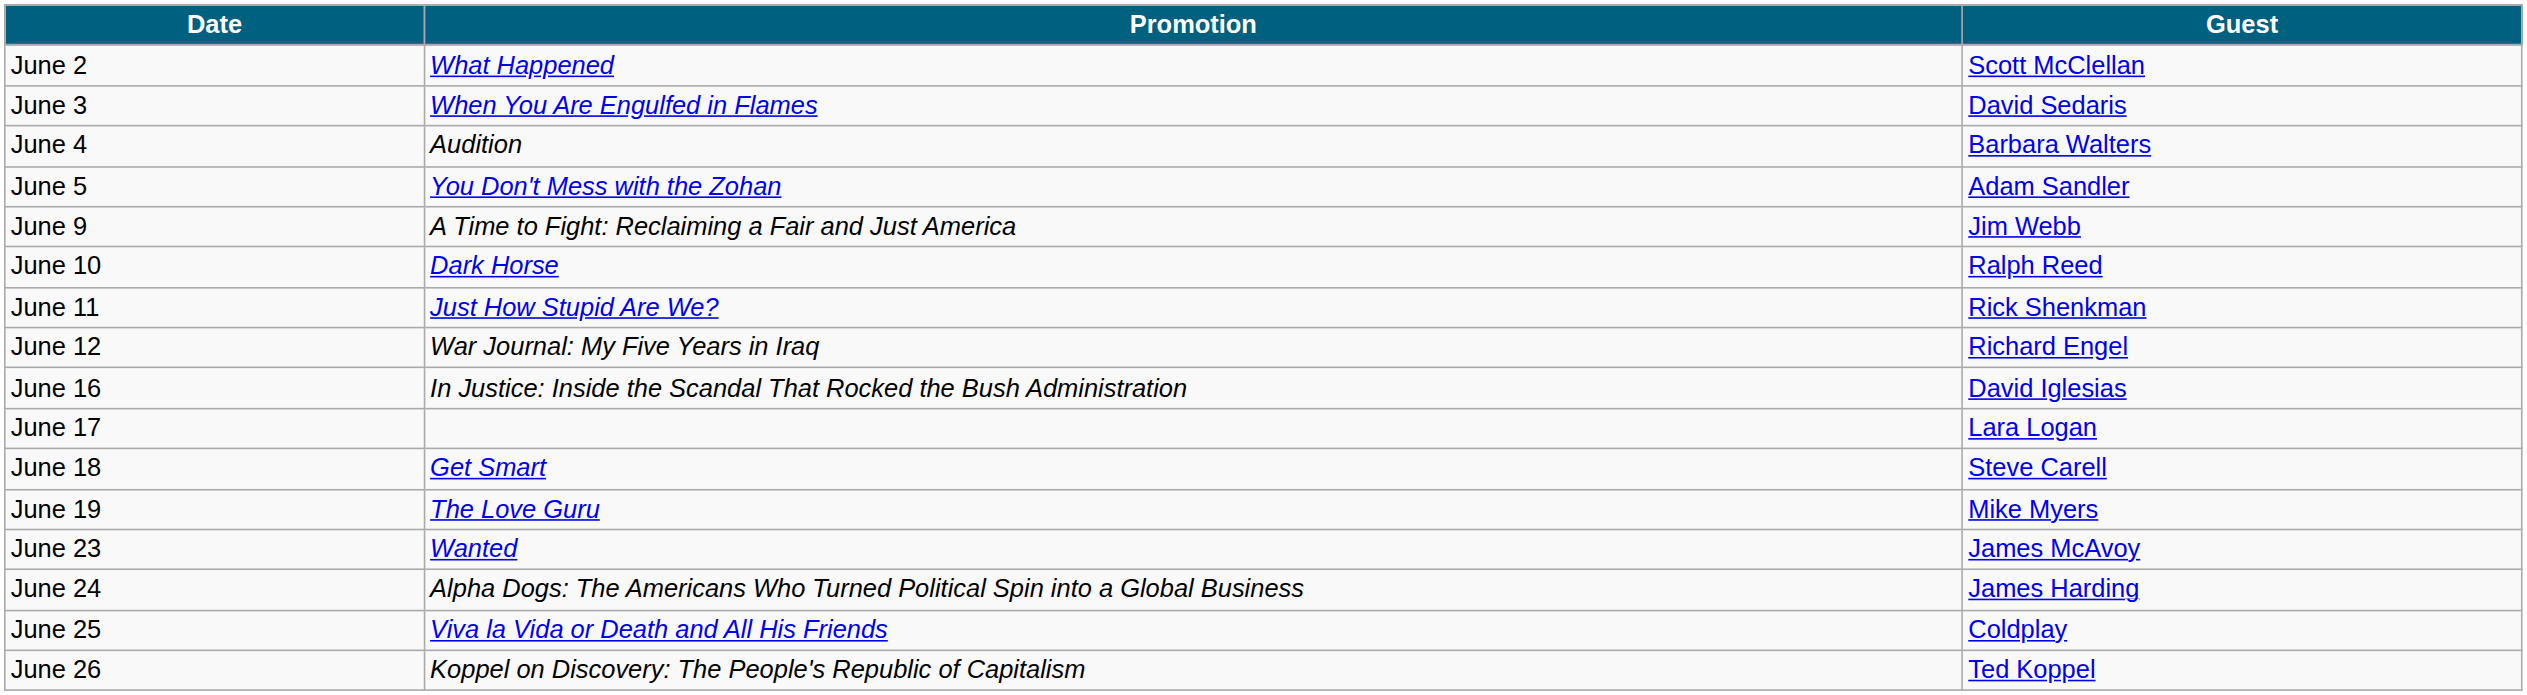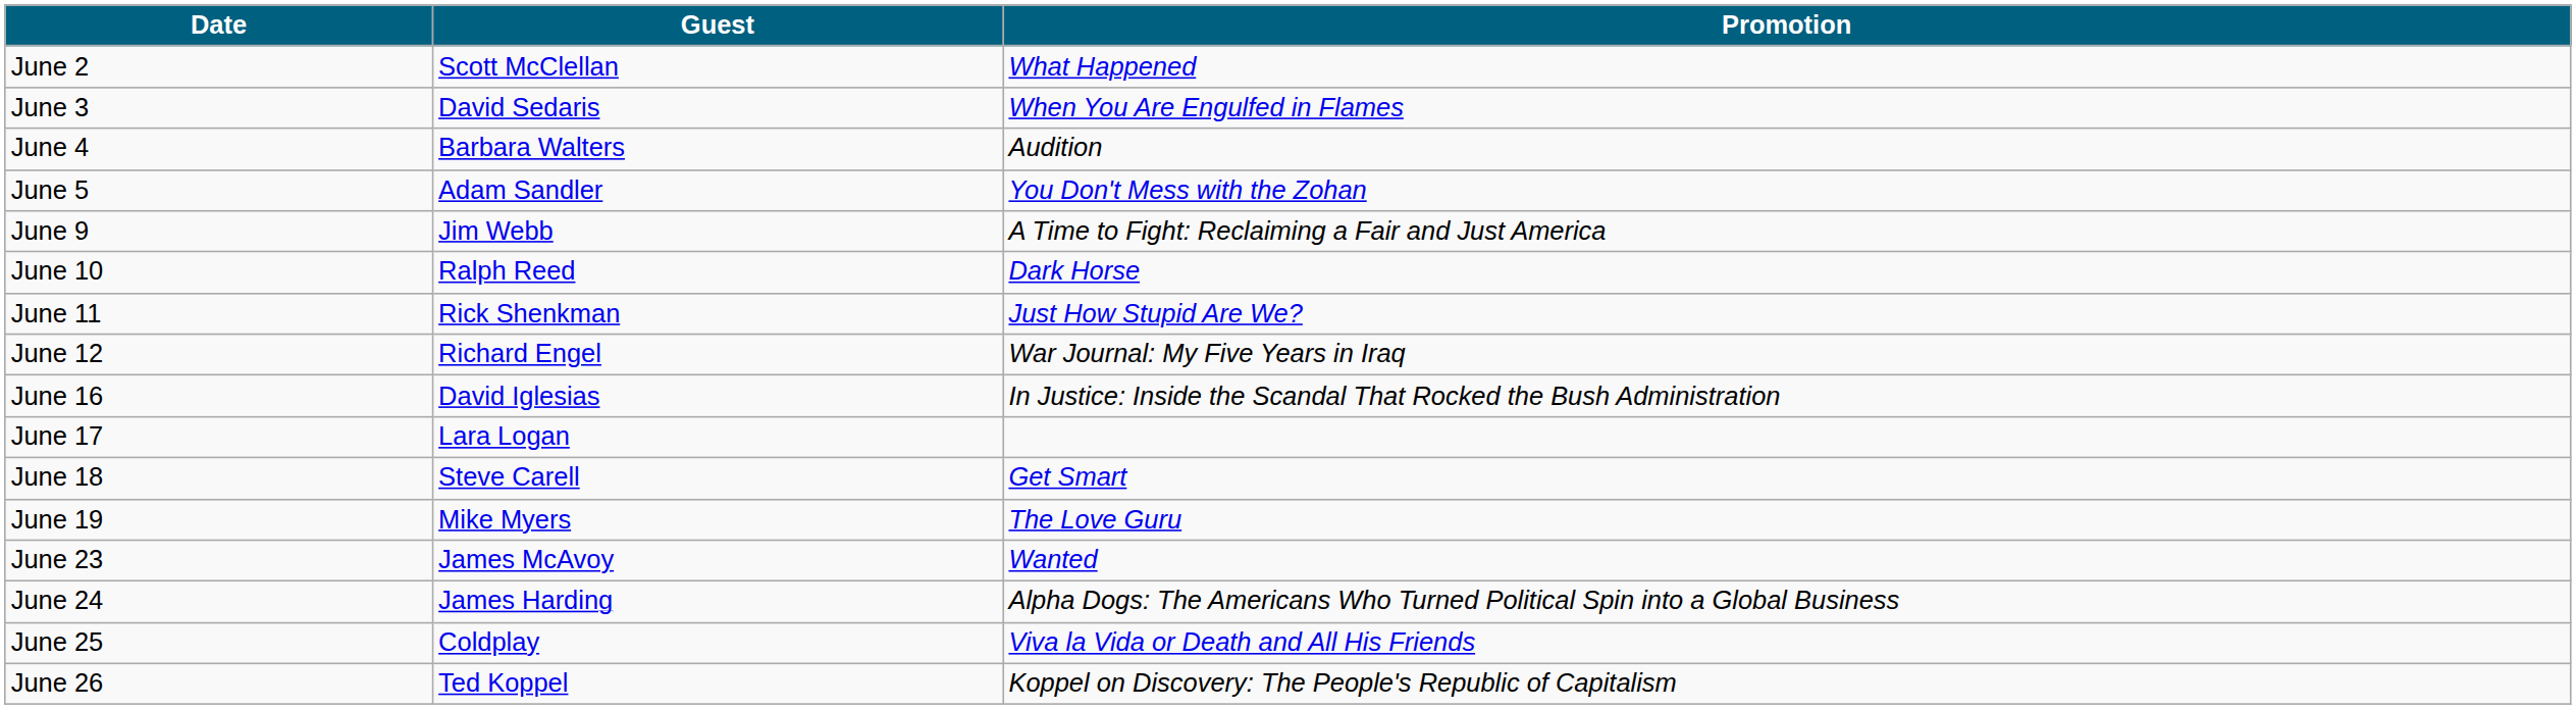 <table class="wikitable" width="100%">
 <tr>
 <th width="15%" style="background:#006080; color:#FFFFFF">Date</th>
+<th width="20%" style="background:#006080; color:#FFFFFF">Guest</th>
 <th width="55%" style="background:#006080; color:#FFFFFF">Promotion</th>
-<th width="20%" style="background:#006080; color:#FFFFFF">Guest</th>
 </tr>
 <tr>
 <td>June 2</td>
+<td><a href='#'>Scott McClellan</a></td>
 <td><em><a href='#'>What Happened</a></em></td>
-<td><a href='#'>Scott McClellan</a></td>
 </tr>
 <tr>
 <td>June 3</td>
+<td><a href='#'>David Sedaris</a></td>
 <td><em><a href='#'>When You Are Engulfed in Flames</a></em></td>
-<td><a href='#'>David Sedaris</a></td>
 </tr>
 <tr>
 <td>June 4</td>
+<td><a href='#'>Barbara Walters</a></td>
 <td><em>Audition</em></td>
-<td><a href='#'>Barbara Walters</a></td>
 </tr>
 <tr>
 <td>June 5</td>
+<td><a href='#'>Adam Sandler</a></td>
 <td><em><a href='#'>You Don't Mess with the Zohan</a></em></td>
-<td><a href='#'>Adam Sandler</a></td>
 </tr>
 <tr>
 <td>June 9</td>
+<td><a href='#'>Jim Webb</a></td>
 <td><em>A Time to Fight: Reclaiming a Fair and Just America</em></td>
-<td><a href='#'>Jim Webb</a></td>
 </tr>
 <tr>
 <td>June 10</td>
+<td><a href='#'>Ralph Reed</a></td>
 <td><em><a href='#'>Dark Horse</a></em></td>
-<td><a href='#'>Ralph Reed</a></td>
 </tr>
 <tr>
 <td>June 11</td>
+<td><a href='#'>Rick Shenkman</a></td>
 <td><em><a href='#'>Just How Stupid Are We?</a></em></td>
-<td><a href='#'>Rick Shenkman</a></td>
 </tr>
 <tr>
 <td>June 12</td>
+<td><a href='#'>Richard Engel</a></td>
 <td><em>War Journal: My Five Years in Iraq</em></td>
-<td><a href='#'>Richard Engel</a></td>
 </tr>
 <tr>
 <td>June 16</td>
+<td><a href='#'>David Iglesias</a></td>
 <td><em>In Justice: Inside the Scandal That Rocked the Bush Administration</em></td>
-<td><a href='#'>David Iglesias</a></td>
 </tr>
 <tr>
 <td>June 17</td>
+<td><a href='#'>Lara Logan</a></td>
 <td></td>
-<td><a href='#'>Lara Logan</a></td>
 </tr>
 <tr>
 <td>June 18</td>
+<td><a href='#'>Steve Carell</a></td>
 <td><em><a href='#'>Get Smart</a></em></td>
-<td><a href='#'>Steve Carell</a></td>
 </tr>
 <tr>
 <td>June 19</td>
+<td><a href='#'>Mike Myers</a></td>
 <td><em><a href='#'>The Love Guru</a></em></td>
-<td><a href='#'>Mike Myers</a></td>
 </tr>
 <tr>
 <td>June 23</td>
+<td><a href='#'>James McAvoy</a></td>
 <td><em><a href='#'>Wanted</a></em></td>
-<td><a href='#'>James McAvoy</a></td>
 </tr>
 <tr>
 <td>June 24</td>
+<td><a href='#'>James Harding</a></td>
 <td><em>Alpha Dogs: The Americans Who Turned Political Spin into a Global Business</em></td>
-<td><a href='#'>James Harding</a></td>
 </tr>
 <tr>
 <td>June 25</td>
+<td><a href='#'>Coldplay</a></td>
 <td><em><a href='#'>Viva la Vida or Death and All His Friends</a></em></td>
-<td><a href='#'>Coldplay</a></td>
 </tr>
 <tr>
 <td>June 26</td>
+<td><a href='#'>Ted Koppel</a></td>
 <td><em>Koppel on Discovery: The People's Republic of Capitalism</em></td>
-<td><a href='#'>Ted Koppel</a></td>
 </tr>
 </table>
